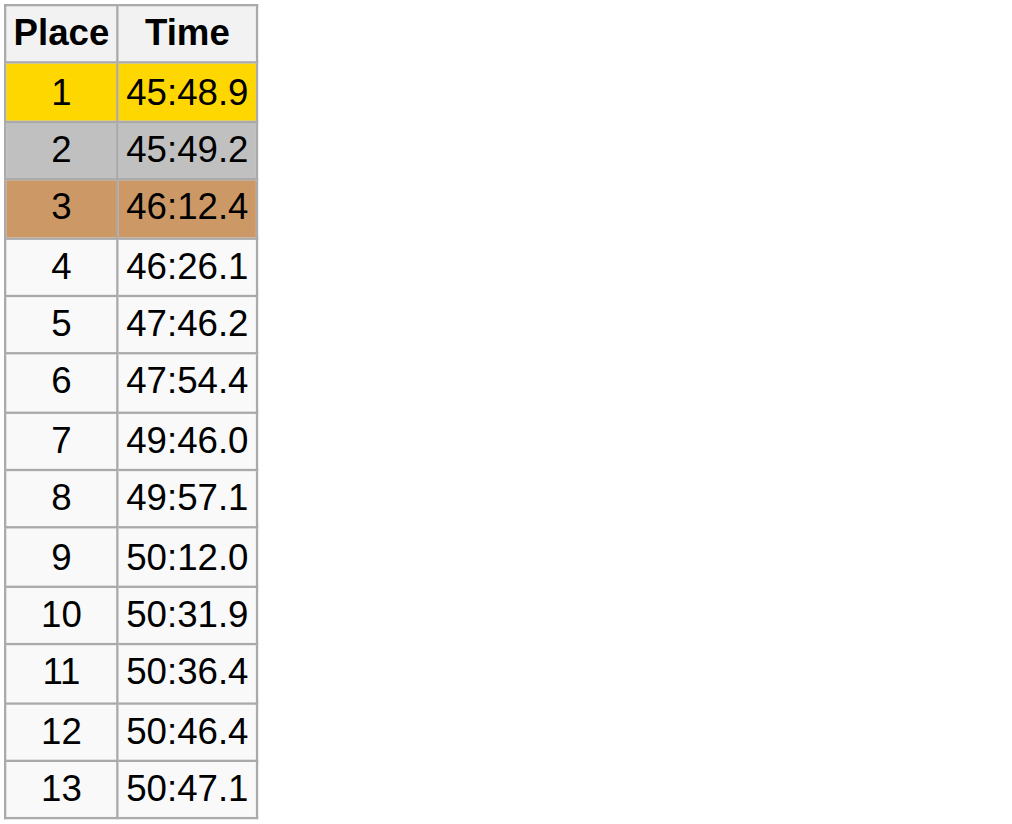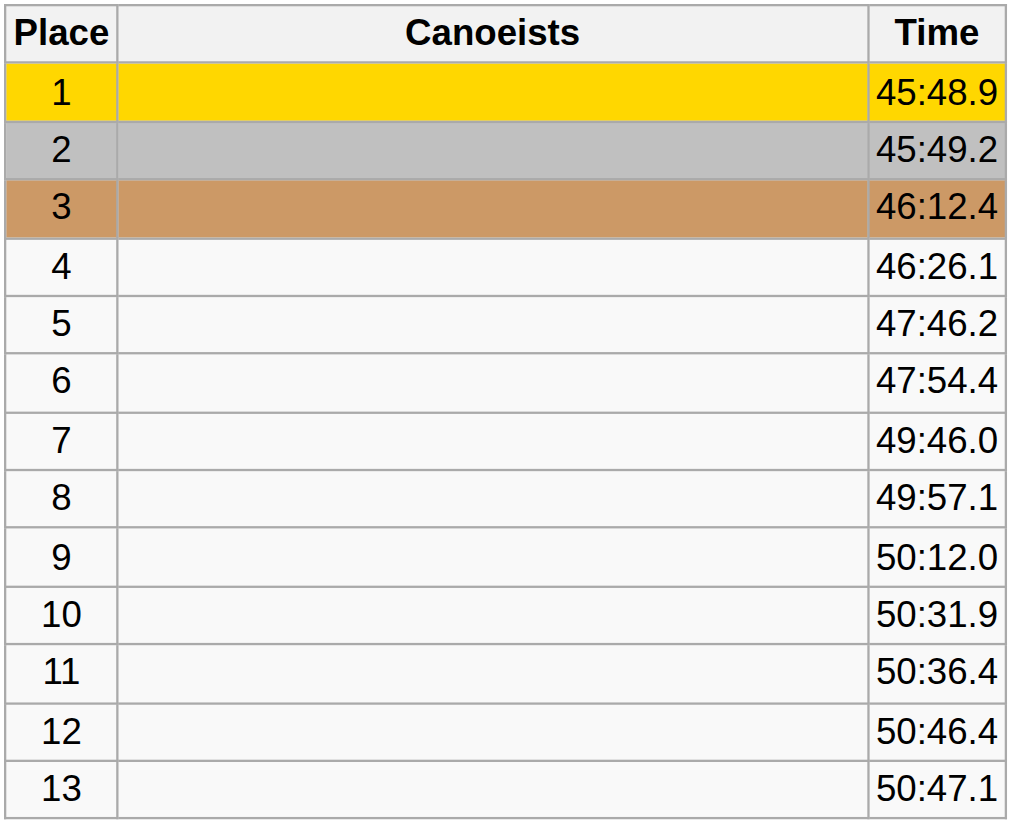 <table class=wikitable style="text-align:center">
 <tr>
 <th>Place</th>
+<th width=320>Canoeists</th>
 <th>Time</th>
 </tr>
 <tr style="background:gold;">
 <td>1</td>
+<td align=left></td>
 <td>45:48.9</td>
 </tr>
 <tr style="background:silver;">
 <td>2</td>
+<td align=left></td>
 <td>45:49.2</td>
 </tr>
 <tr style="background:#cc9966;">
 <td>3</td>
+<td align=left></td>
 <td>46:12.4</td>
 </tr>
 <tr>
 <td>4</td>
+<td align=left></td>
 <td>46:26.1</td>
 </tr>
 <tr>
 <td>5</td>
+<td align=left></td>
 <td>47:46.2</td>
 </tr>
 <tr>
 <td>6</td>
+<td align=left></td>
 <td>47:54.4</td>
 </tr>
 <tr>
 <td>7</td>
+<td align=left></td>
 <td>49:46.0</td>
 </tr>
 <tr>
 <td>8</td>
+<td align=left></td>
 <td>49:57.1</td>
 </tr>
 <tr>
 <td>9</td>
+<td align=left></td>
 <td>50:12.0</td>
 </tr>
 <tr>
 <td>10</td>
+<td align=left></td>
 <td>50:31.9</td>
 </tr>
 <tr>
 <td>11</td>
+<td align=left></td>
 <td>50:36.4</td>
 </tr>
 <tr>
 <td>12</td>
+<td align=left></td>
 <td>50:46.4</td>
 </tr>
 <tr>
 <td>13</td>
+<td align=left></td>
 <td>50:47.1</td>
 </tr>
 </table>
